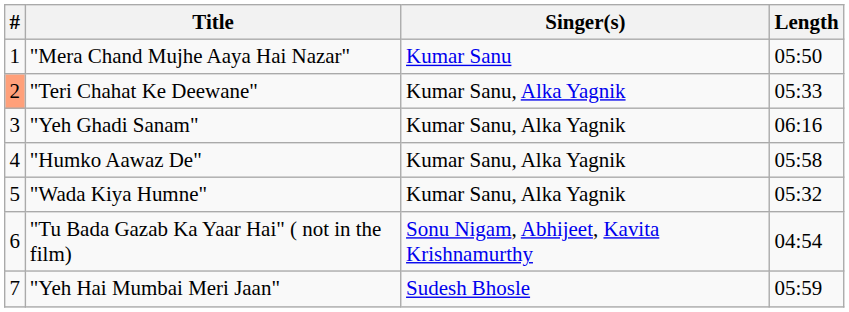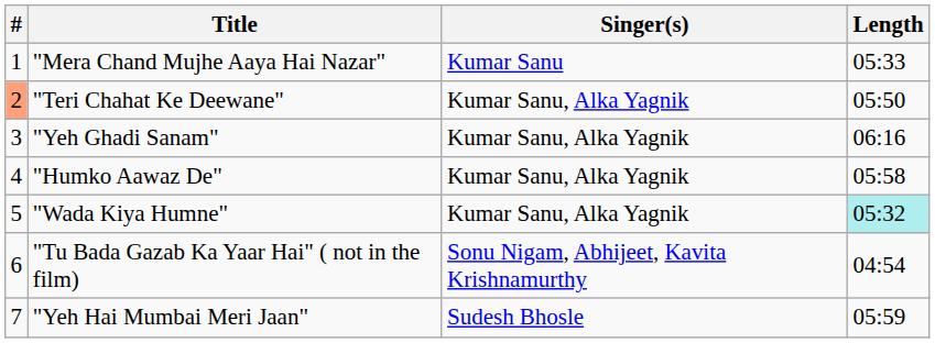 <table class="wikitable" style="font-size:95%;">
 <tr>
 <th>#</th>
 <th>Title</th>
 <th>Singer(s)</th>
 <th>Length</th>
 </tr>
 <tr>
 <td>1</td>
 <td>"Mera Chand Mujhe Aaya Hai Nazar"</td>
 <td><a href='#'>Kumar Sanu</a></td>
-<td>05:50</td>
+<td>05:33</td>
 </tr>
 <tr>
 <td style="background: lightsalmon;">2</td>
 <td>"Teri Chahat Ke Deewane"</td>
 <td>Kumar Sanu, <a href='#'>Alka Yagnik</a></td>
-<td>05:33</td>
+<td>05:50</td>
 </tr>
 <tr>
 <td>3</td>
 <td>"Yeh Ghadi Sanam"</td>
 <td>Kumar Sanu, Alka Yagnik</td>
 <td>06:16</td>
 </tr>
 <tr>
 <td>4</td>
 <td>"Humko Aawaz De"</td>
 <td>Kumar Sanu, Alka Yagnik</td>
 <td>05:58</td>
 </tr>
 <tr>
 <td>5</td>
 <td>"Wada Kiya Humne"</td>
 <td>Kumar Sanu, Alka Yagnik</td>
-<td>05:32</td>
+<td style="background: paleturquoise;">05:32</td>
 </tr>
 <tr>
 <td>6</td>
 <td>"Tu Bada Gazab Ka Yaar Hai" ( not in the film)</td>
 <td><a href='#'>Sonu Nigam</a>, <a href='#'>Abhijeet</a>, <a href='#'>Kavita Krishnamurthy</a></td>
 <td>04:54</td>
 </tr>
 <tr>
 <td>7</td>
 <td>"Yeh Hai Mumbai Meri Jaan"</td>
 <td><a href='#'>Sudesh Bhosle</a></td>
 <td>05:59</td>
 </tr>
 </table>
